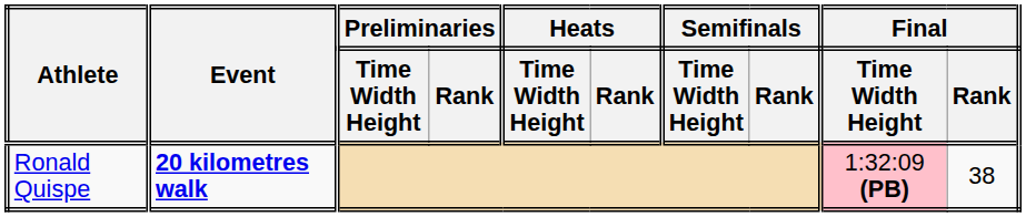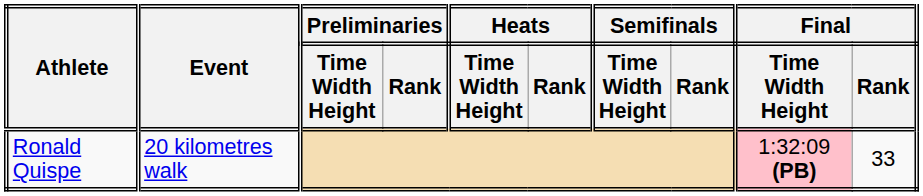 <table class=wikitable style="font-size:90%; border: double;">
 <tr>
 <th rowspan="2" style="border-right:double">Athlete</th>
 <th rowspan="2" style="border-right:double">Event</th>
 <th colspan="2" style="border-right:double; border-bottom:double;">Preliminaries</th>
 <th colspan="2" style="border-right:double; border-bottom:double;">Heats</th>
 <th colspan="2" style="border-right:double; border-bottom:double;">Semifinals</th>
 <th colspan="2" style="border-right:double; border-bottom:double;">Final</th>
 </tr>
 <tr>
 <th>Time<br>Width<br>Height</th>
 <th style="border-right:double">Rank</th>
 <th>Time<br>Width<br>Height</th>
 <th style="border-right:double">Rank</th>
 <th>Time<br>Width<br>Height</th>
 <th style="border-right:double">Rank</th>
 <th>Time<br>Width<br>Height</th>
 <th style="border-right:double">Rank</th>
 </tr>
 <tr style="border-top: double;">
 <td style="border-right:double"><a href='#'>Ronald Quispe</a></td>
-<td style="border-right:double"><strong><a href='#'>20 kilometres walk</a></strong></td>
+<td style="border-right:double"><a href='#'>20 kilometres walk</a></td>
 <td style="border-right:double" colspan= 6 bgcolor="wheat"></td>
 <td align=center style="background: pink;">1:32:09 <strong>(PB)</strong></td>
-<td align=center>38</td>
+<td align=center>33</td>
 </tr>
 </table>
